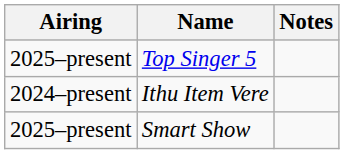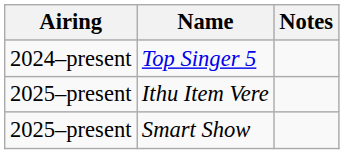 <table class="wikitable">
 <tr>
 <th>Airing</th>
 <th>Name</th>
 <th>Notes</th>
 </tr>
 <tr>
-<td>2025–present</td>
+<td>2024–present</td>
 <td><em><a href='#'>Top Singer 5</a></em></td>
 <td></td>
 </tr>
 <tr>
-<td>2024–present</td>
+<td>2025–present</td>
 <td><em>Ithu Item Vere</em></td>
 <td></td>
 </tr>
 <tr>
 <td>2025–present</td>
 <td><em>Smart Show</em></td>
 <td></td>
 </tr>
 </table>
